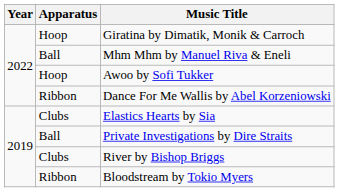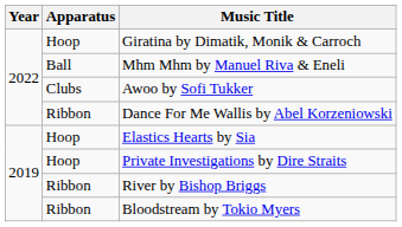 <table class="wikitable">
 <tr>
 <th>Year</th>
 <th>Apparatus</th>
 <th>Music Title</th>
 </tr>
 <tr>
 <td rowspan="4">2022</td>
 <td>Hoop</td>
 <td>Giratina by Dimatik, Monik & Carroch</td>
 </tr>
 <tr>
 <td>Ball</td>
 <td>Mhm Mhm by <a href='#'>Manuel Riva</a> & Eneli</td>
 </tr>
 <tr>
-<td>Hoop</td>
+<td>Clubs</td>
 <td>Awoo by <a href='#'>Sofi Tukker</a></td>
 </tr>
 <tr>
 <td>Ribbon</td>
 <td>Dance For Me Wallis by <a href='#'>Abel Korzeniowski</a></td>
 </tr>
 <tr>
 <td rowspan="4">2019</td>
-<td>Clubs</td>
+<td>Hoop</td>
 <td><a href='#'>Elastics Hearts</a> by <a href='#'>Sia</a></td>
 </tr>
 <tr>
-<td>Ball</td>
+<td>Hoop</td>
 <td><a href='#'>Private Investigations</a> by <a href='#'>Dire Straits</a></td>
 </tr>
 <tr>
-<td>Clubs</td>
+<td>Ribbon</td>
 <td>River by <a href='#'>Bishop Briggs</a></td>
 </tr>
 <tr>
 <td>Ribbon</td>
 <td>Bloodstream by <a href='#'>Tokio Myers</a></td>
 </tr>
 </table>
